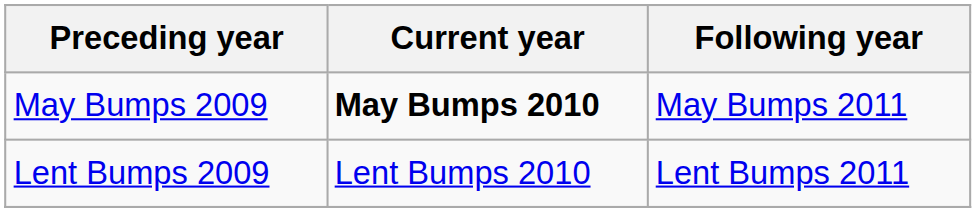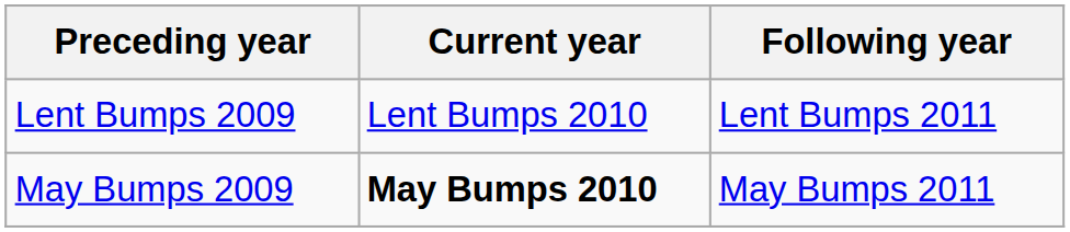 <table class="wikitable" style="margin:1em auto; height:100px" align="center">
 <tr>
 <th width=150>Preceding year</th>
 <th width=150>Current year</th>
 <th width=150>Following year</th>
 </tr>
 <tr>
+<td><a href='#'>Lent Bumps 2009</a></td>
+<td><a href='#'>Lent Bumps 2010</a></td>
+<td><a href='#'>Lent Bumps 2011</a></td>
+</tr>
+<tr>
 <td><a href='#'>May Bumps 2009</a></td>
 <td><strong>May Bumps 2010</strong></td>
 <td><a href='#'>May Bumps 2011</a></td>
 </tr>
 <tr>
-<td><a href='#'>Lent Bumps 2009</a></td>
-<td><a href='#'>Lent Bumps 2010</a></td>
-<td><a href='#'>Lent Bumps 2011</a></td>
-</tr>
-<tr>
 </tr>
 </table>
